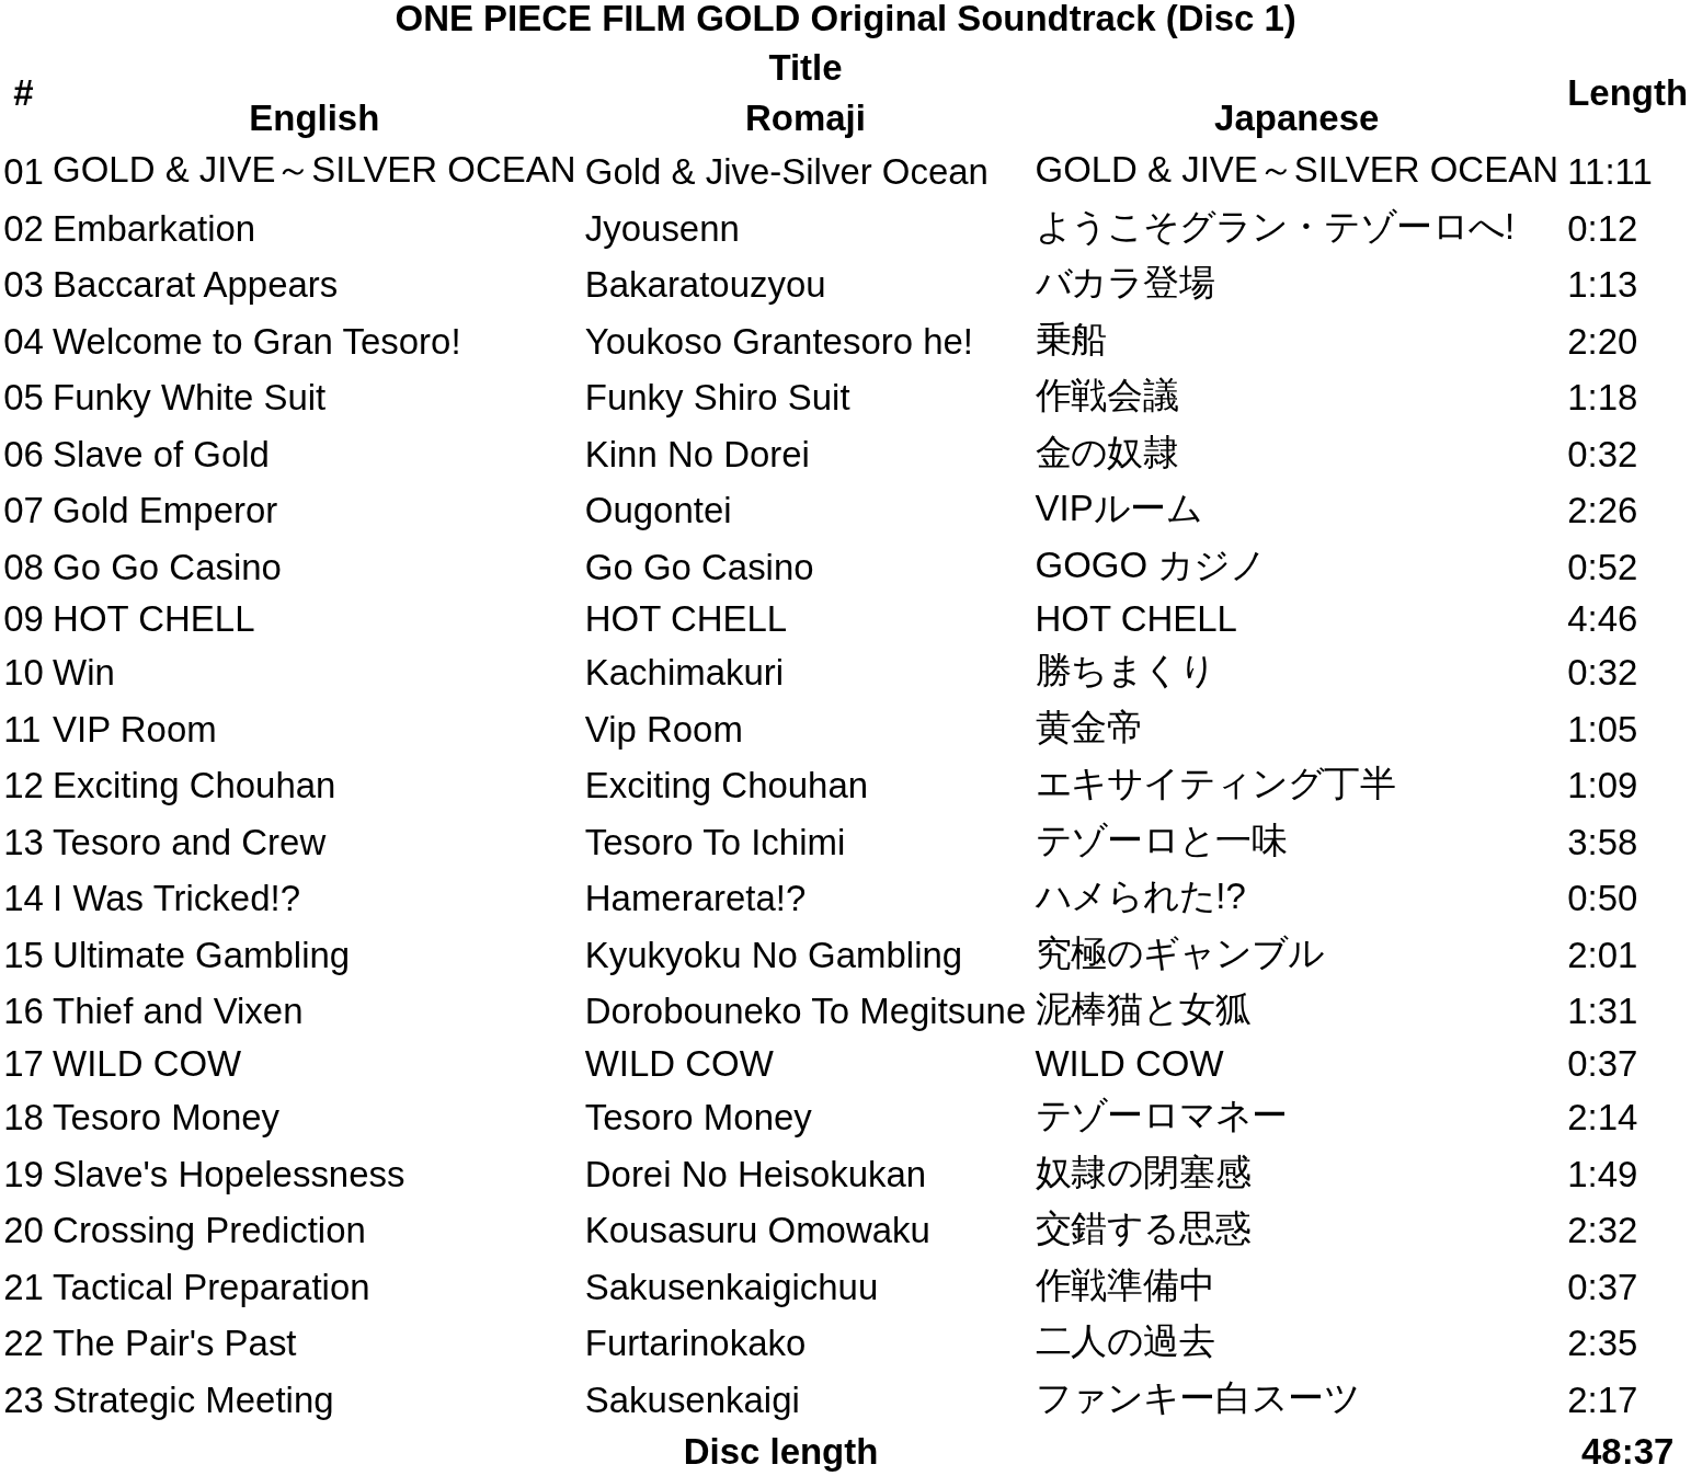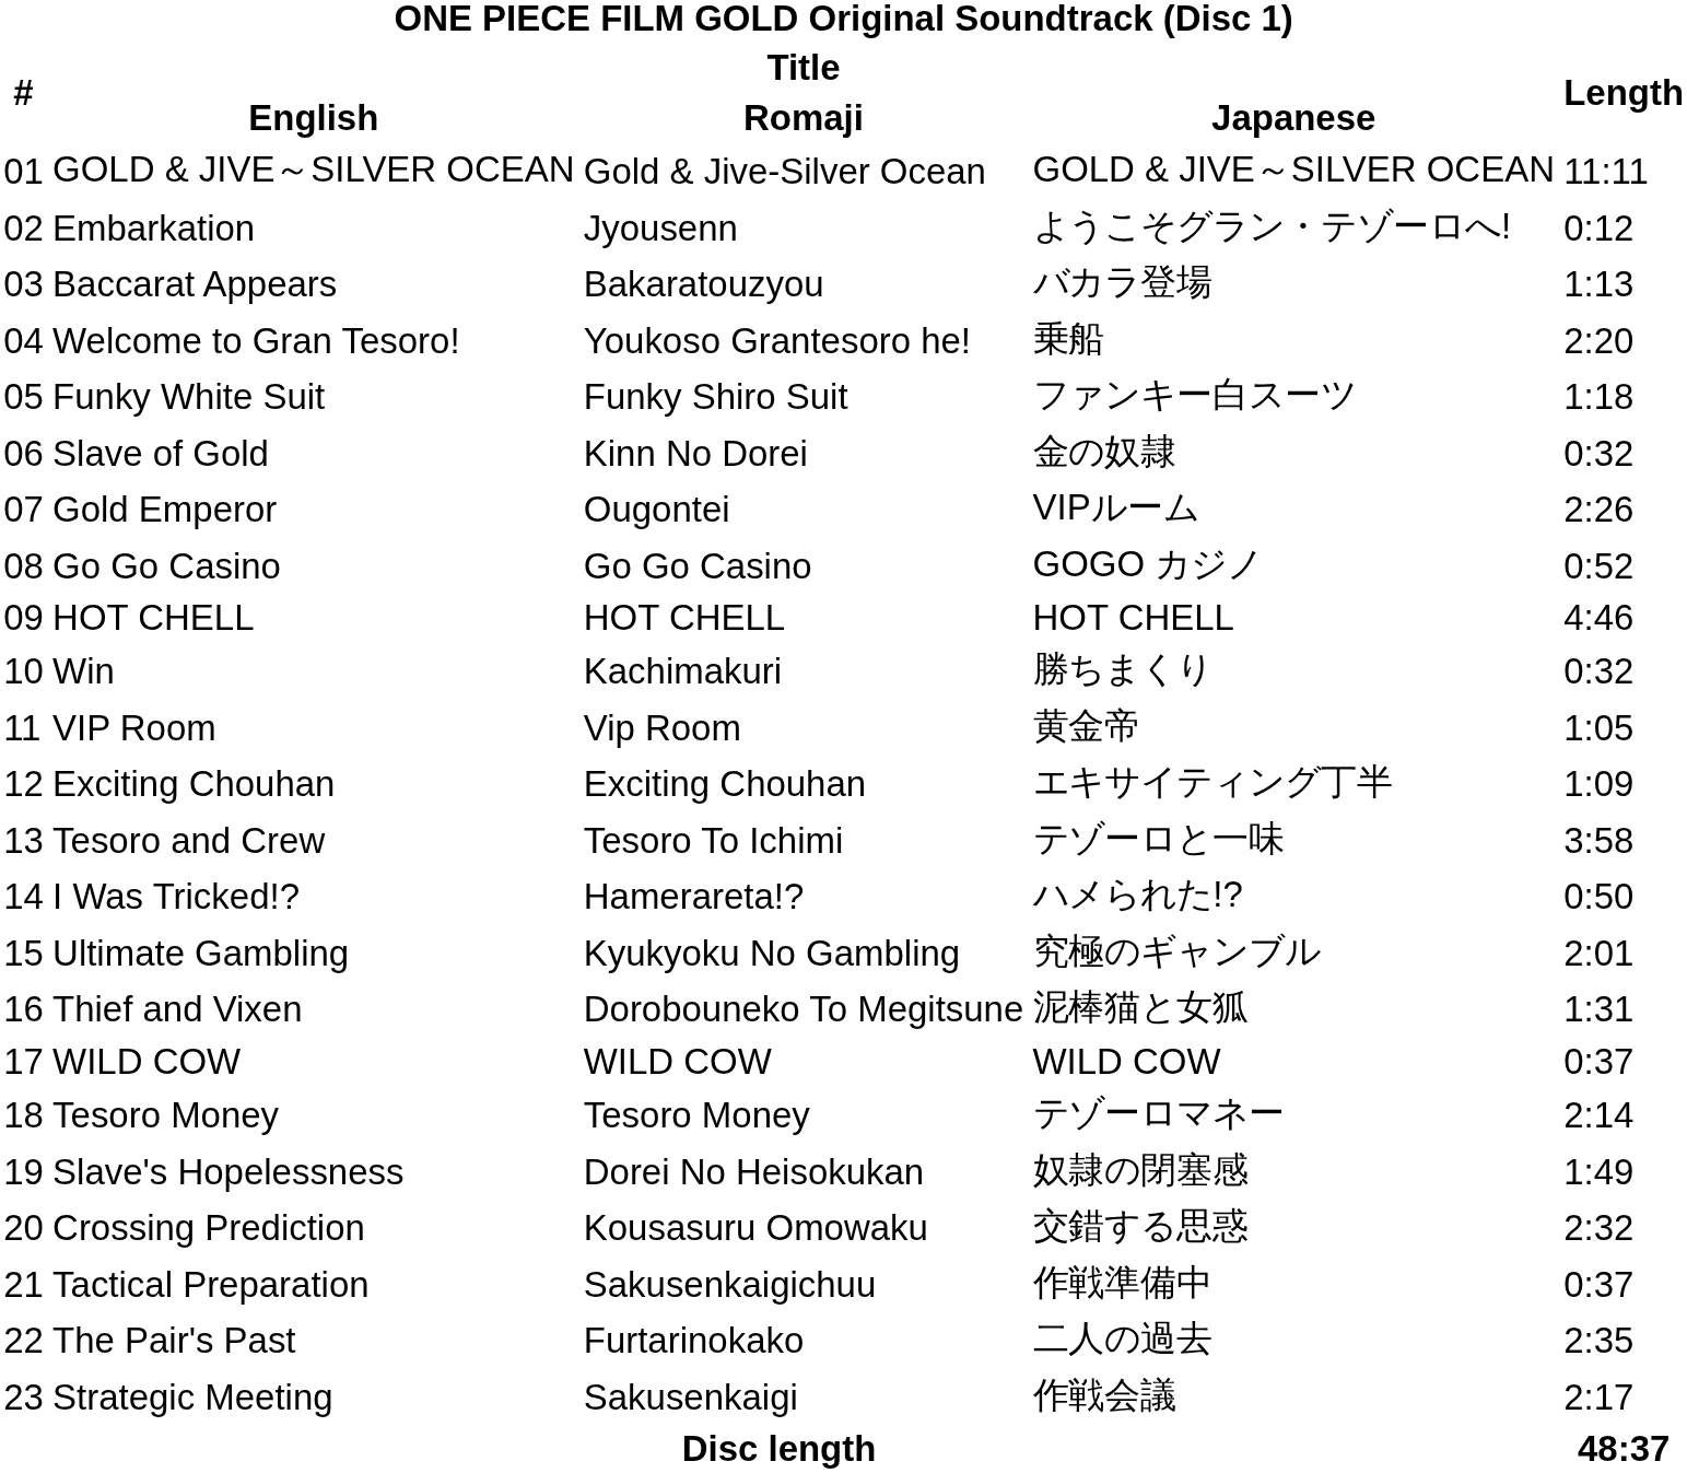 <table class="mw-collapsible mw-collapsed">
 <tr>
 <th colspan="5">ONE PIECE FILM GOLD Original Soundtrack (Disc 1)</th>
 </tr>
 <tr>
 <th rowspan="2">#</th>
 <th colspan="3">Title</th>
 <th rowspan="2">Length</th>
 </tr>
 <tr>
 <th>English</th>
 <th>Romaji</th>
 <th>Japanese</th>
 </tr>
 <tr>
 <td>01</td>
 <td>GOLD & JIVE～SILVER OCEAN</td>
 <td>Gold & Jive-Silver Ocean</td>
 <td>GOLD & JIVE～SILVER OCEAN</td>
 <td>11:11</td>
 </tr>
 <tr>
 <td>02</td>
 <td>Embarkation</td>
 <td>Jyousenn</td>
 <td>ようこそグラン・テゾーロへ!</td>
 <td>0:12</td>
 </tr>
 <tr>
 <td>03</td>
 <td>Baccarat Appears</td>
 <td>Bakaratouzyou</td>
 <td>バカラ登場</td>
 <td>1:13</td>
 </tr>
 <tr>
 <td>04</td>
 <td>Welcome to Gran Tesoro!</td>
 <td>Youkoso Grantesoro he!</td>
 <td>乗船</td>
 <td>2:20</td>
 </tr>
 <tr>
 <td>05</td>
 <td>Funky White Suit</td>
 <td>Funky Shiro Suit</td>
-<td>作戦会議</td>
+<td>ファンキー白スーツ</td>
 <td>1:18</td>
 </tr>
 <tr>
 <td>06</td>
 <td>Slave of Gold</td>
 <td>Kinn No Dorei</td>
 <td>金の奴隷</td>
 <td>0:32</td>
 </tr>
 <tr>
 <td>07</td>
 <td>Gold Emperor</td>
 <td>Ougontei</td>
 <td>VIPルーム</td>
 <td>2:26</td>
 </tr>
 <tr>
 <td>08</td>
 <td>Go Go Casino</td>
 <td>Go Go Casino</td>
 <td>GOGO カジノ</td>
 <td>0:52</td>
 </tr>
 <tr>
 <td>09</td>
 <td>HOT CHELL</td>
 <td>HOT CHELL</td>
 <td>HOT CHELL</td>
 <td>4:46</td>
 </tr>
 <tr>
 <td>10</td>
 <td>Win</td>
 <td>Kachimakuri</td>
 <td>勝ちまくり</td>
 <td>0:32</td>
 </tr>
 <tr>
 <td>11</td>
 <td>VIP Room</td>
 <td>Vip Room</td>
 <td>黄金帝</td>
 <td>1:05</td>
 </tr>
 <tr>
 <td>12</td>
 <td>Exciting Chouhan</td>
 <td>Exciting Chouhan</td>
 <td>エキサイティング丁半</td>
 <td>1:09</td>
 </tr>
 <tr>
 <td>13</td>
 <td>Tesoro and Crew</td>
 <td>Tesoro To Ichimi</td>
 <td>テゾーロと一味</td>
 <td>3:58</td>
 </tr>
 <tr>
 <td>14</td>
 <td>I Was Tricked!?</td>
 <td>Hamerareta!?</td>
 <td>ハメられた!?</td>
 <td>0:50</td>
 </tr>
 <tr>
 <td>15</td>
 <td>Ultimate Gambling</td>
 <td>Kyukyoku No Gambling</td>
 <td>究極のギャンブル</td>
 <td>2:01</td>
 </tr>
 <tr>
 <td>16</td>
 <td>Thief and Vixen</td>
 <td>Dorobouneko To Megitsune</td>
 <td>泥棒猫と女狐</td>
 <td>1:31</td>
 </tr>
 <tr>
 <td>17</td>
 <td>WILD COW</td>
 <td>WILD COW</td>
 <td>WILD COW</td>
 <td>0:37</td>
 </tr>
 <tr>
 <td>18</td>
 <td>Tesoro Money</td>
 <td>Tesoro Money</td>
 <td>テゾーロマネー</td>
 <td>2:14</td>
 </tr>
 <tr>
 <td>19</td>
 <td>Slave's Hopelessness</td>
 <td>Dorei No Heisokukan</td>
 <td>奴隷の閉塞感</td>
 <td>1:49</td>
 </tr>
 <tr>
 <td>20</td>
 <td>Crossing Prediction</td>
 <td>Kousasuru Omowaku</td>
 <td>交錯する思惑</td>
 <td>2:32</td>
 </tr>
 <tr>
 <td>21</td>
 <td>Tactical Preparation</td>
 <td>Sakusenkaigichuu</td>
 <td>作戦準備中</td>
 <td>0:37</td>
 </tr>
 <tr>
 <td>22</td>
 <td>The Pair's Past</td>
 <td>Furtarinokako</td>
 <td>二人の過去</td>
 <td>2:35</td>
 </tr>
 <tr>
 <td>23</td>
 <td>Strategic Meeting</td>
 <td>Sakusenkaigi</td>
-<td>ファンキー白スーツ</td>
+<td>作戦会議</td>
 <td>2:17<br></td>
 </tr>
 <tr>
 <th colspan="4">Disc length</th>
 <th>48:37</th>
 </tr>
 </table>
